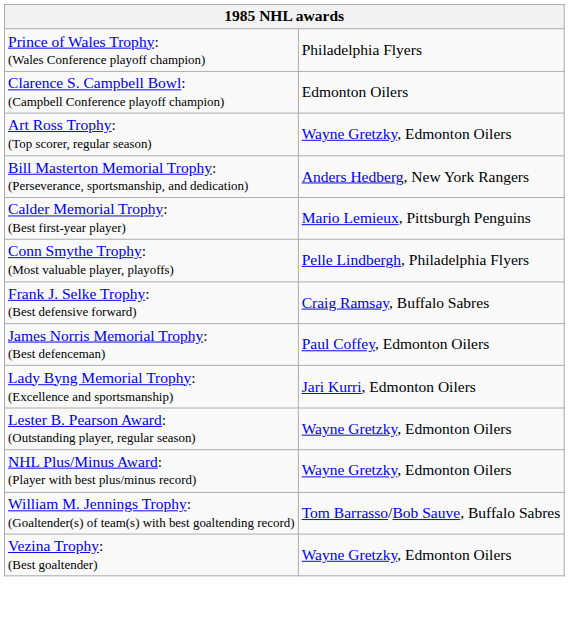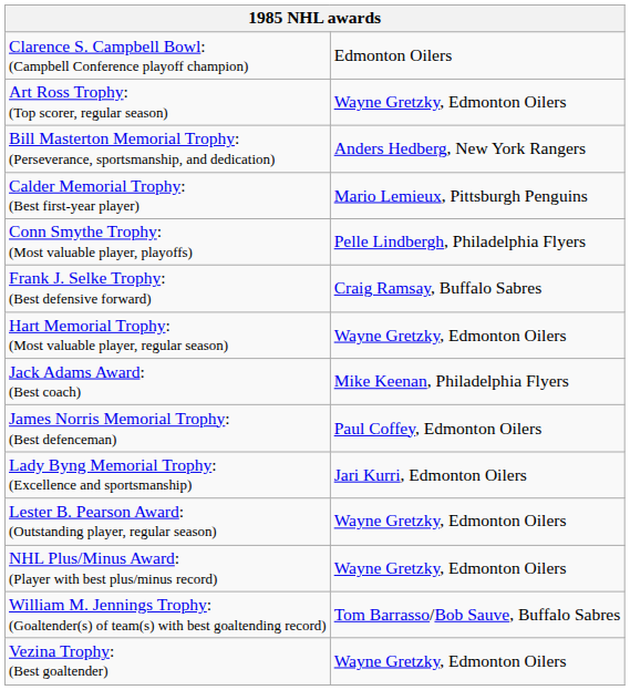 <table class="wikitable">
 <tr>
 <th bgcolor="#DDDDDD" colspan="2">1985 NHL awards</th>
-</tr>
-<tr>
-<td><a href='#'>Prince of Wales Trophy</a>:<br><small>(Wales Conference playoff champion)</small></td>
-<td>Philadelphia Flyers</td>
 </tr>
 <tr>
 <td><a href='#'>Clarence S. Campbell Bowl</a>:<br><small>(Campbell Conference playoff champion)</small></td>
 <td>Edmonton Oilers</td>
 </tr>
 <tr>
 <td><a href='#'>Art Ross Trophy</a>:<br><small>(Top scorer, regular season)</small></td>
 <td><a href='#'>Wayne Gretzky</a>, Edmonton Oilers</td>
 </tr>
 <tr>
 <td><a href='#'>Bill Masterton Memorial Trophy</a>:<br><small>(Perseverance, sportsmanship, and dedication)</small></td>
 <td><a href='#'>Anders Hedberg</a>, New York Rangers</td>
 </tr>
 <tr>
 <td><a href='#'>Calder Memorial Trophy</a>:<br><small>(Best first-year player)</small></td>
 <td><a href='#'>Mario Lemieux</a>, Pittsburgh Penguins</td>
 </tr>
 <tr>
 <td><a href='#'>Conn Smythe Trophy</a>:<br><small>(Most valuable player, playoffs)</small></td>
 <td><a href='#'>Pelle Lindbergh</a>, Philadelphia Flyers</td>
 </tr>
 <tr>
 <td><a href='#'>Frank J. Selke Trophy</a>:<br><small>(Best defensive forward)</small></td>
 <td><a href='#'>Craig Ramsay</a>, Buffalo Sabres</td>
 </tr>
 <tr>
+<td><a href='#'>Hart Memorial Trophy</a>:<br><small>(Most valuable player, regular season)</small></td>
+<td><a href='#'>Wayne Gretzky</a>, Edmonton Oilers</td>
+</tr>
+<tr>
+<td><a href='#'>Jack Adams Award</a>:<br><small>(Best coach)</small></td>
+<td><a href='#'>Mike Keenan</a>, Philadelphia Flyers</td>
+</tr>
+<tr>
 <td><a href='#'>James Norris Memorial Trophy</a>:<br><small>(Best defenceman)</small></td>
 <td><a href='#'>Paul Coffey</a>, Edmonton Oilers</td>
 </tr>
 <tr>
 <td><a href='#'>Lady Byng Memorial Trophy</a>:<br><small>(Excellence and sportsmanship)</small></td>
 <td><a href='#'>Jari Kurri</a>, Edmonton Oilers</td>
 </tr>
 <tr>
 <td><a href='#'>Lester B. Pearson Award</a>:<br><small>(Outstanding player, regular season)</small></td>
 <td><a href='#'>Wayne Gretzky</a>, Edmonton Oilers</td>
 </tr>
 <tr>
 <td><a href='#'>NHL Plus/Minus Award</a>:<br><small>(Player with best plus/minus record)</small></td>
 <td><a href='#'>Wayne Gretzky</a>, Edmonton Oilers</td>
 </tr>
 <tr>
 <td><a href='#'>William M. Jennings Trophy</a>:<br><small>(Goaltender(s) of team(s) with best goaltending record)</small></td>
 <td><a href='#'>Tom Barrasso</a>/<a href='#'>Bob Sauve</a>, Buffalo Sabres</td>
 </tr>
 <tr>
 <td><a href='#'>Vezina Trophy</a>:<br><small>(Best goaltender)</small></td>
 <td><a href='#'>Wayne Gretzky</a>, Edmonton Oilers</td>
 </tr>
 </table>
